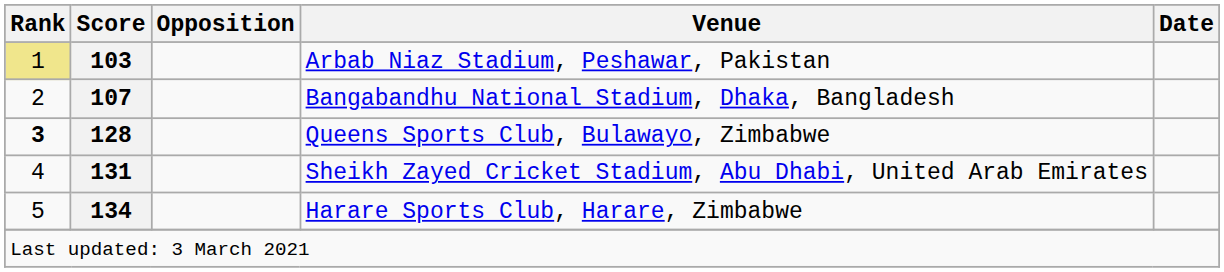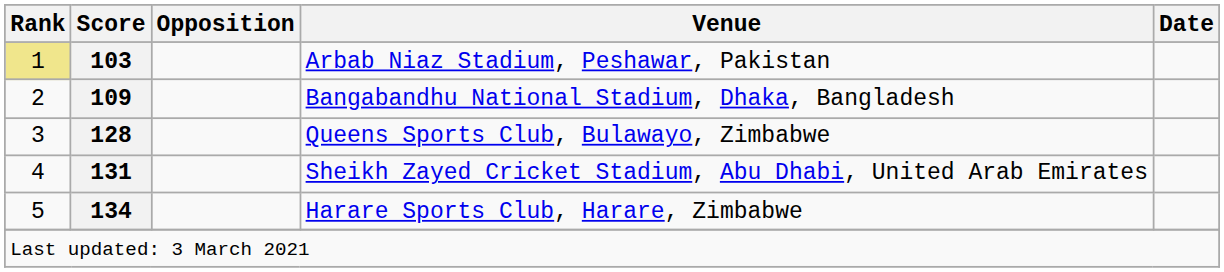 <table class="wikitable plainrowheaders sortable">
 <tr>
 <th scope=col>Rank</th>
 <th scope=col>Score</th>
 <th scope=col>Opposition</th>
 <th scope=col>Venue</th>
 <th scope=col>Date</th>
 </tr>
 <tr>
 <td align=center style="background: khaki;">1</td>
 <th scope=row style=text-align:center;>103</th>
 <td></td>
 <td><a href='#'>Arbab Niaz Stadium</a>, <a href='#'>Peshawar</a>, Pakistan</td>
 <td></td>
 </tr>
 <tr>
 <td align=center>2</td>
-<th scope=row style=text-align:center;>107</th>
+<th scope=row style=text-align:center;>109</th>
 <td></td>
 <td><a href='#'>Bangabandhu National Stadium</a>, <a href='#'>Dhaka</a>, Bangladesh</td>
 <td></td>
 </tr>
 <tr>
-<td align=center><strong>3</strong></td>
+<td align=center>3</td>
 <th scope=row style=text-align:center;>128</th>
 <td></td>
 <td><a href='#'>Queens Sports Club</a>, <a href='#'>Bulawayo</a>, Zimbabwe</td>
 <td></td>
 </tr>
 <tr>
 <td align=center>4</td>
 <th scope=row style=text-align:center;>131</th>
 <td></td>
 <td><a href='#'>Sheikh Zayed Cricket Stadium</a>, <a href='#'>Abu Dhabi</a>, United Arab Emirates</td>
 <td></td>
 </tr>
 <tr>
 <td align=center>5</td>
 <th scope=row style=text-align:center;>134</th>
 <td></td>
 <td><a href='#'>Harare Sports Club</a>, <a href='#'>Harare</a>, Zimbabwe</td>
 <td></td>
 </tr>
 <tr>
 </tr>
 <tr class=sortbottom>
 <td colspan=5><small>Last updated: 3 March 2021</small></td>
 </tr>
 </table>
